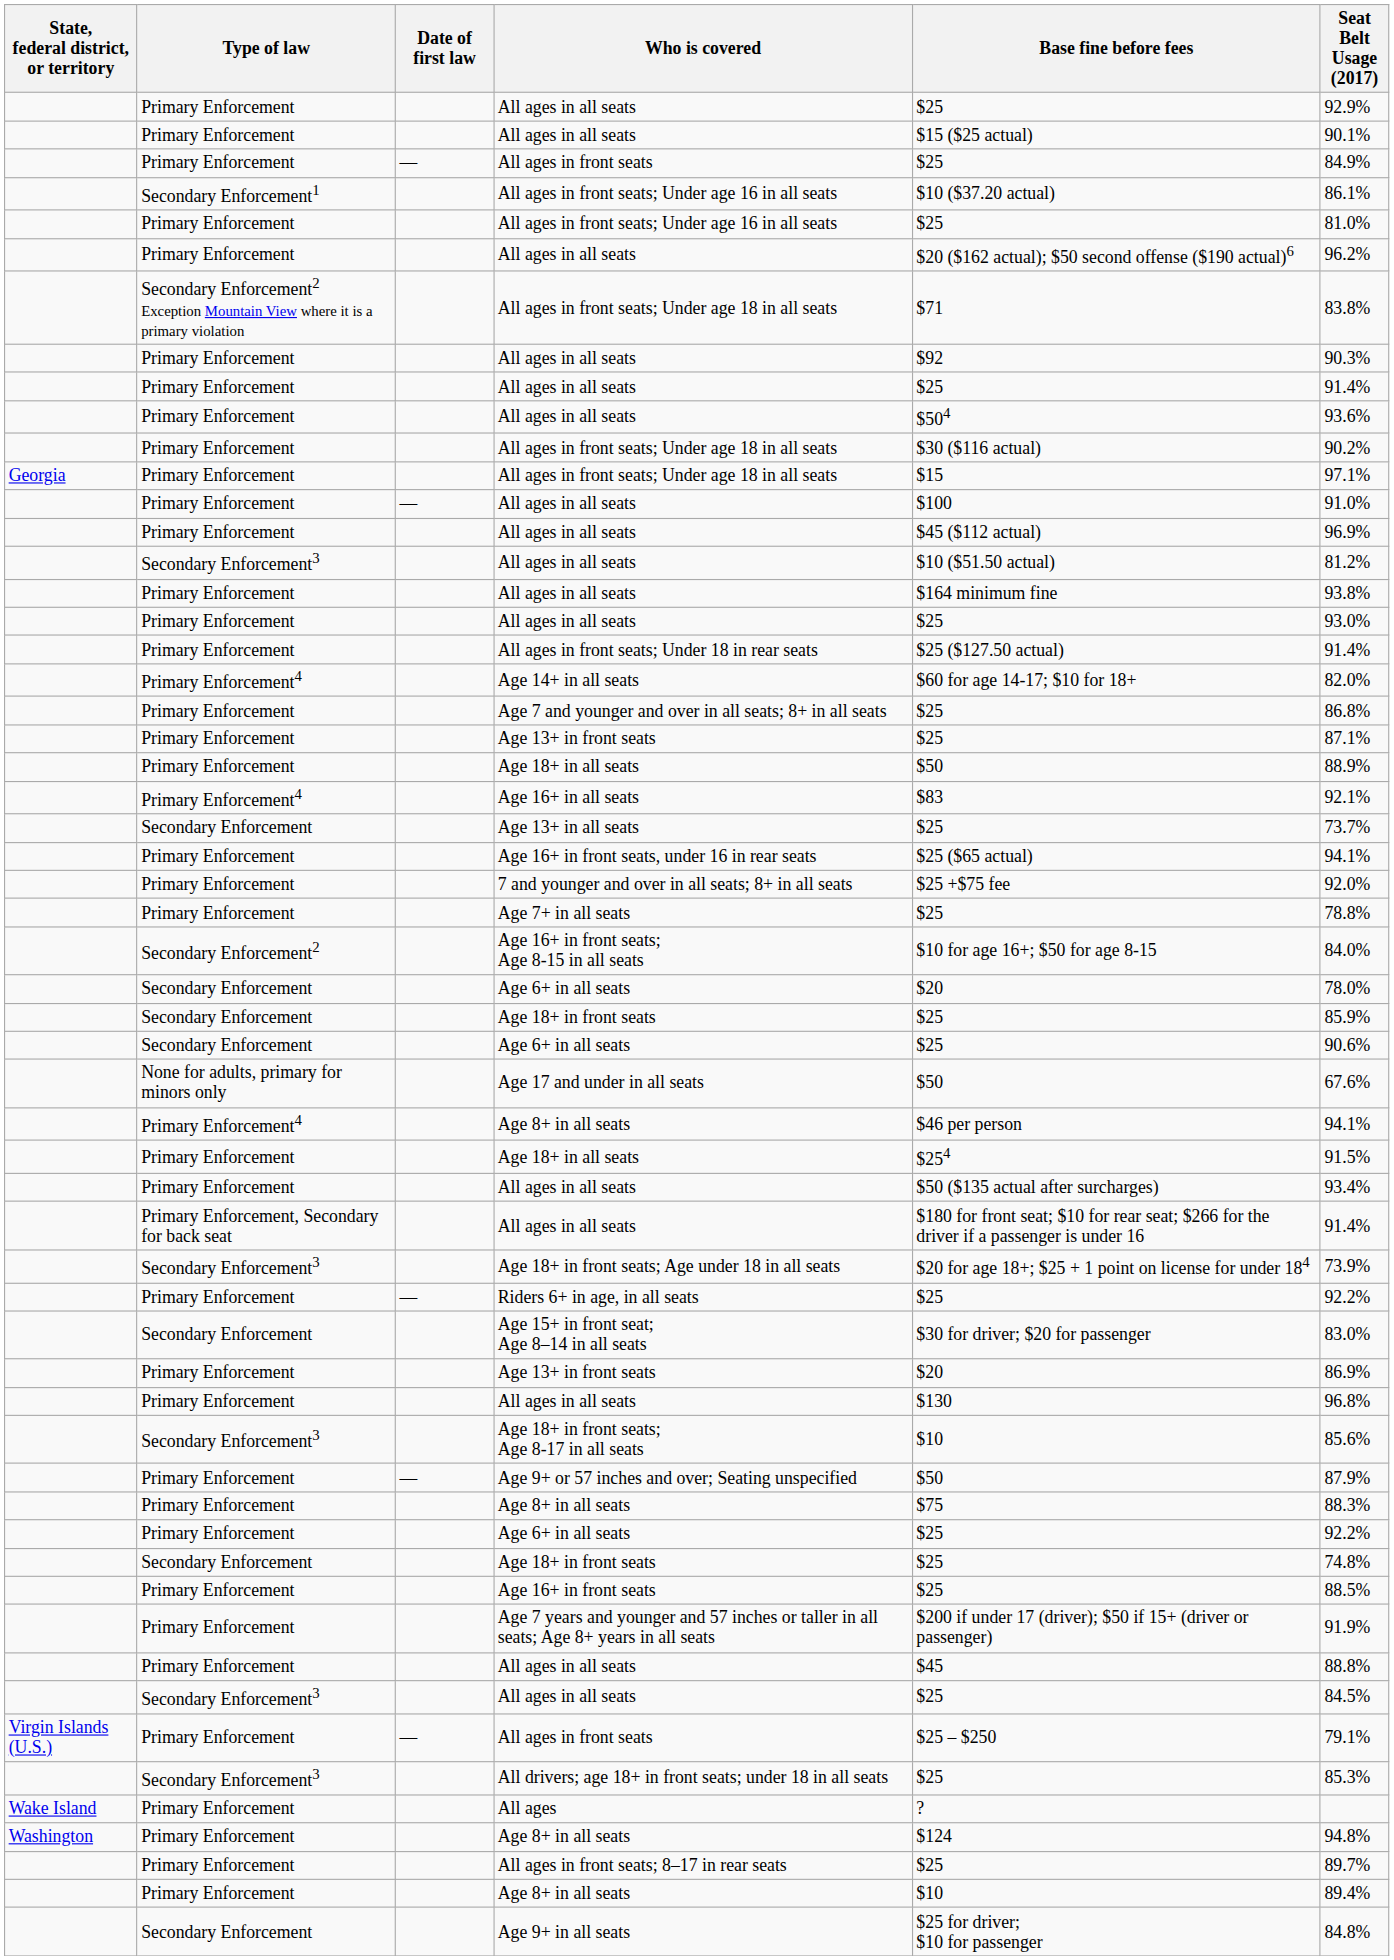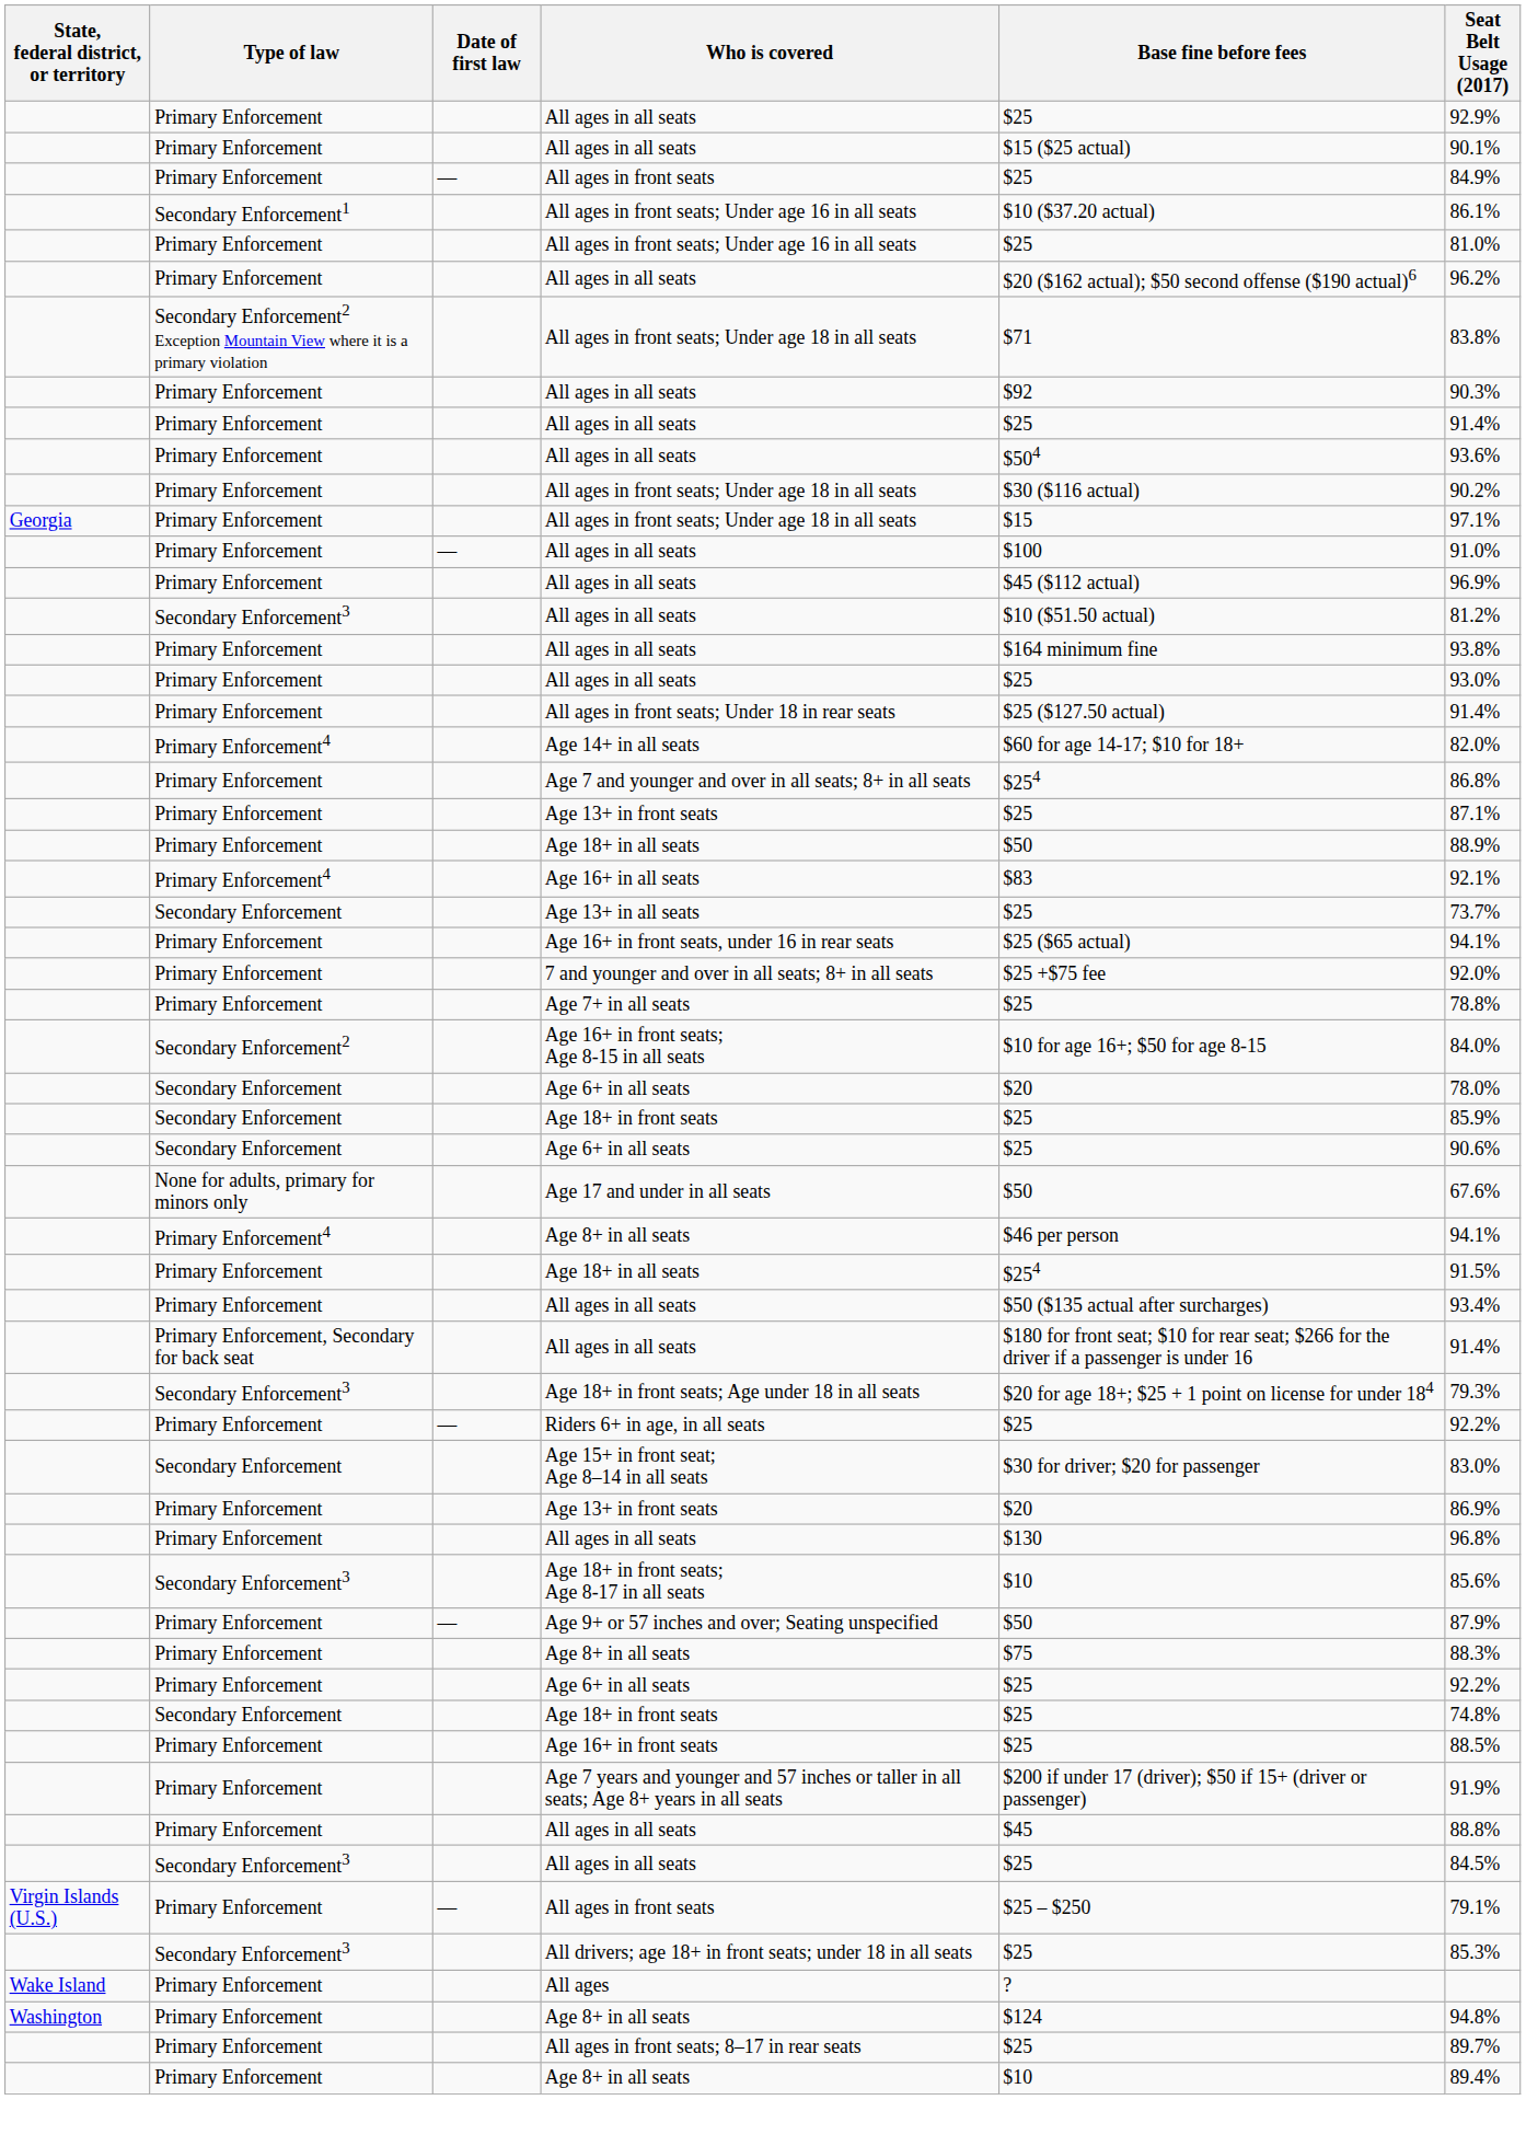 <table class="wikitable sortable">
 <tr>
 <th>State,<br> federal district,<br> or territory</th>
 <th>Type of law</th>
 <th>Date of first law</th>
 <th>Who is covered</th>
 <th>Base fine before fees</th>
 <th>Seat Belt<br>Usage<br> (2017)<br></th>
 </tr>
 <tr>
 <td></td>
 <td>Primary Enforcement</td>
 <td></td>
 <td>All ages in all seats</td>
 <td>$25</td>
 <td>92.9%</td>
 </tr>
 <tr>
 <td></td>
 <td>Primary Enforcement</td>
 <td></td>
 <td>All ages in all seats</td>
 <td>$15 ($25 actual)</td>
 <td>90.1%</td>
 </tr>
 <tr>
 <td></td>
 <td>Primary Enforcement</td>
 <td>—</td>
 <td>All ages in front seats</td>
 <td>$25</td>
 <td>84.9%</td>
 </tr>
 <tr>
 <td></td>
 <td>Secondary Enforcement<sup>1</sup></td>
 <td></td>
 <td>All ages in front seats; Under age 16 in all seats</td>
 <td>$10 ($37.20 actual)</td>
 <td>86.1%</td>
 </tr>
 <tr>
 <td></td>
 <td>Primary Enforcement</td>
 <td></td>
 <td>All ages in front seats; Under age 16 in all seats</td>
 <td>$25</td>
 <td>81.0%</td>
 </tr>
 <tr>
 <td></td>
 <td>Primary Enforcement</td>
 <td></td>
 <td>All ages in all seats</td>
 <td>$20 ($162 actual); $50 second offense ($190 actual)<sup>6</sup></td>
 <td>96.2%</td>
 </tr>
 <tr>
 <td></td>
 <td>Secondary Enforcement<sup>2</sup><br><small>Exception <a href='#'>Mountain View</a> where it is a primary violation</small></td>
 <td></td>
 <td>All ages in front seats; Under age 18 in all seats</td>
 <td>$71</td>
 <td>83.8%</td>
 </tr>
 <tr>
 <td></td>
 <td>Primary Enforcement</td>
 <td></td>
 <td>All ages in all seats</td>
 <td>$92</td>
 <td>90.3%</td>
 </tr>
 <tr>
 <td></td>
 <td>Primary Enforcement</td>
 <td></td>
 <td>All ages in all seats</td>
 <td>$25</td>
 <td>91.4%</td>
 </tr>
 <tr>
 <td></td>
 <td>Primary Enforcement</td>
 <td></td>
 <td>All ages in all seats</td>
 <td>$50<sup>4</sup></td>
 <td>93.6%</td>
 </tr>
 <tr>
 <td></td>
 <td>Primary Enforcement</td>
 <td></td>
 <td>All ages in front seats; Under age 18 in all seats</td>
 <td>$30 ($116 actual)</td>
 <td>90.2%</td>
 </tr>
 <tr>
 <td> <a href='#'>Georgia</a></td>
 <td>Primary Enforcement</td>
 <td></td>
 <td>All ages in front seats; Under age 18 in all seats</td>
 <td>$15</td>
 <td>97.1%</td>
 </tr>
 <tr>
 <td></td>
 <td>Primary Enforcement</td>
 <td>—</td>
 <td>All ages in all seats</td>
 <td>$100</td>
 <td>91.0%</td>
 </tr>
 <tr>
 <td></td>
 <td>Primary Enforcement</td>
 <td></td>
 <td>All ages in all seats</td>
 <td>$45 ($112 actual)</td>
 <td>96.9%</td>
 </tr>
 <tr>
 <td></td>
 <td>Secondary Enforcement<sup>3</sup></td>
 <td></td>
 <td>All ages in all seats</td>
 <td>$10 ($51.50 actual)</td>
 <td>81.2%</td>
 </tr>
 <tr>
 <td></td>
 <td>Primary Enforcement</td>
 <td></td>
 <td>All ages in all seats</td>
 <td>$164 minimum fine</td>
 <td>93.8%</td>
 </tr>
 <tr>
 <td></td>
 <td>Primary Enforcement</td>
 <td></td>
 <td>All ages in all seats</td>
 <td>$25</td>
 <td>93.0%</td>
 </tr>
 <tr>
 <td></td>
 <td>Primary Enforcement</td>
 <td></td>
 <td>All ages in front seats; Under 18 in rear seats</td>
 <td>$25 ($127.50 actual)</td>
 <td>91.4%</td>
 </tr>
 <tr>
 <td></td>
 <td>Primary Enforcement<sup>4</sup></td>
 <td></td>
 <td>Age 14+ in all seats</td>
 <td>$60 for age 14-17; $10 for 18+</td>
 <td>82.0%</td>
 </tr>
 <tr>
 <td></td>
 <td>Primary Enforcement</td>
 <td></td>
 <td>Age 7 and younger and over  in all seats; 8+ in all seats</td>
-<td>$25</td>
+<td>$25<sup>4</sup></td>
 <td>86.8%</td>
 </tr>
 <tr>
 <td></td>
 <td>Primary Enforcement</td>
 <td></td>
 <td>Age 13+ in front seats</td>
 <td>$25</td>
 <td>87.1%</td>
 </tr>
 <tr>
 <td></td>
 <td>Primary Enforcement</td>
 <td></td>
 <td>Age 18+ in all seats</td>
 <td>$50</td>
 <td>88.9%</td>
 </tr>
 <tr>
 <td></td>
 <td>Primary Enforcement<sup>4</sup></td>
 <td></td>
 <td>Age 16+ in all seats</td>
 <td>$83</td>
 <td>92.1%</td>
 </tr>
 <tr>
 <td></td>
 <td>Secondary Enforcement</td>
 <td></td>
 <td>Age 13+ in all seats</td>
 <td>$25</td>
 <td>73.7%</td>
 </tr>
 <tr>
 <td></td>
 <td>Primary Enforcement</td>
 <td></td>
 <td>Age 16+ in front seats, under 16 in rear seats</td>
 <td>$25 ($65 actual)</td>
 <td>94.1%</td>
 </tr>
 <tr>
 <td></td>
 <td>Primary Enforcement</td>
 <td></td>
 <td>7 and younger and over  in all seats; 8+ in all seats</td>
 <td>$25 +$75 fee</td>
 <td>92.0%</td>
 </tr>
 <tr>
 <td></td>
 <td>Primary Enforcement</td>
 <td></td>
 <td>Age 7+ in all seats</td>
 <td>$25</td>
 <td>78.8%</td>
 </tr>
 <tr>
 <td></td>
 <td>Secondary Enforcement<sup>2</sup></td>
 <td></td>
 <td>Age 16+ in front seats;<br>Age 8-15 in all seats</td>
 <td>$10 for age 16+; $50 for age 8-15</td>
 <td>84.0%</td>
 </tr>
 <tr>
 <td></td>
 <td>Secondary Enforcement</td>
 <td></td>
 <td>Age 6+ in all seats</td>
 <td>$20</td>
 <td>78.0%</td>
 </tr>
 <tr>
 <td></td>
 <td>Secondary Enforcement</td>
 <td></td>
 <td>Age 18+ in front seats</td>
 <td>$25</td>
 <td>85.9%</td>
 </tr>
 <tr>
 <td></td>
 <td>Secondary Enforcement</td>
 <td></td>
 <td>Age 6+ in all seats</td>
 <td>$25</td>
 <td>90.6%</td>
 </tr>
 <tr>
 <td></td>
 <td>None for adults, primary for minors only</td>
 <td></td>
 <td>Age 17 and under in all seats</td>
 <td>$50</td>
 <td>67.6%</td>
 </tr>
 <tr>
 <td></td>
 <td>Primary Enforcement<sup>4</sup></td>
 <td></td>
 <td>Age 8+ in all seats</td>
 <td>$46 per person</td>
 <td>94.1%</td>
 </tr>
 <tr>
 <td></td>
 <td>Primary Enforcement</td>
 <td></td>
 <td>Age 18+ in all seats</td>
 <td>$25<sup>4</sup></td>
 <td>91.5%</td>
 </tr>
 <tr>
 <td></td>
 <td>Primary Enforcement</td>
 <td></td>
 <td>All ages in all seats</td>
 <td>$50 ($135 actual after surcharges)</td>
 <td>93.4%</td>
 </tr>
 <tr>
 <td></td>
 <td>Primary Enforcement, Secondary for back seat</td>
 <td></td>
 <td>All ages in all seats</td>
 <td>$180 for front seat; $10 for rear seat; $266 for the driver if a passenger is under 16</td>
 <td>91.4%</td>
 </tr>
 <tr>
 <td></td>
 <td>Secondary Enforcement<sup>3</sup></td>
 <td></td>
 <td>Age 18+ in front seats; Age under 18 in all seats</td>
 <td>$20 for age 18+; $25 + 1 point on license for under 18<sup>4</sup></td>
-<td>73.9%</td>
+<td>79.3%</td>
 </tr>
 <tr>
 <td></td>
 <td>Primary Enforcement</td>
 <td>—</td>
 <td>Riders 6+ in age, in all seats</td>
 <td>$25</td>
 <td>92.2%</td>
 </tr>
 <tr>
 <td></td>
 <td>Secondary Enforcement</td>
 <td></td>
 <td>Age 15+ in front seat;<br>Age 8–14 in all seats</td>
 <td>$30 for driver; $20 for passenger</td>
 <td>83.0%</td>
 </tr>
 <tr>
 <td></td>
 <td>Primary Enforcement</td>
 <td></td>
 <td>Age 13+ in front seats</td>
 <td>$20</td>
 <td>86.9%</td>
 </tr>
 <tr>
 <td></td>
 <td>Primary Enforcement</td>
 <td></td>
 <td>All ages in all seats</td>
 <td>$130</td>
 <td>96.8%</td>
 </tr>
 <tr>
 <td></td>
 <td>Secondary Enforcement<sup>3</sup></td>
 <td></td>
 <td>Age 18+ in front seats;<br>Age 8-17 in all seats</td>
 <td>$10</td>
 <td>85.6%</td>
 </tr>
 <tr>
 <td></td>
 <td>Primary Enforcement</td>
 <td>—</td>
 <td>Age 9+ or 57 inches and over; Seating unspecified</td>
 <td>$50</td>
 <td>87.9%</td>
 </tr>
 <tr>
 <td></td>
 <td>Primary Enforcement</td>
 <td></td>
 <td>Age 8+ in all seats</td>
 <td>$75</td>
 <td>88.3%</td>
 </tr>
 <tr>
 <td></td>
 <td>Primary Enforcement</td>
 <td></td>
 <td>Age 6+ in all seats</td>
 <td>$25</td>
 <td>92.2%</td>
 </tr>
 <tr>
 <td></td>
 <td>Secondary Enforcement</td>
 <td></td>
 <td>Age 18+ in front seats</td>
 <td>$25</td>
 <td>74.8%</td>
 </tr>
 <tr>
 <td></td>
 <td>Primary Enforcement</td>
 <td></td>
 <td>Age 16+ in front seats</td>
 <td>$25</td>
 <td>88.5%</td>
 </tr>
 <tr>
 <td></td>
 <td>Primary Enforcement</td>
 <td></td>
 <td>Age 7 years and younger and 57 inches or taller in all seats; Age 8+ years in all seats</td>
 <td>$200 if under 17 (driver); $50 if 15+ (driver or passenger)</td>
 <td>91.9%</td>
 </tr>
 <tr>
 <td></td>
 <td>Primary Enforcement</td>
 <td></td>
 <td>All ages in all seats</td>
 <td>$45</td>
 <td>88.8%</td>
 </tr>
 <tr>
 <td></td>
 <td>Secondary Enforcement<sup>3</sup></td>
 <td></td>
 <td>All ages in all seats</td>
 <td>$25</td>
 <td>84.5%</td>
 </tr>
 <tr>
 <td> <a href='#'>Virgin Islands (U.S.)</a></td>
 <td>Primary Enforcement</td>
 <td>—</td>
 <td>All ages in front seats</td>
 <td>$25 – $250</td>
 <td>79.1%</td>
 </tr>
 <tr>
 <td></td>
 <td>Secondary Enforcement<sup>3</sup></td>
 <td></td>
 <td>All drivers; age 18+ in front seats; under 18 in all seats</td>
 <td>$25</td>
 <td>85.3%</td>
 </tr>
 <tr>
 <td> <a href='#'>Wake Island</a></td>
 <td>Primary Enforcement</td>
 <td></td>
 <td>All ages</td>
 <td>?</td>
 <td></td>
 </tr>
 <tr>
 <td> <a href='#'>Washington</a></td>
 <td>Primary Enforcement</td>
 <td></td>
 <td>Age 8+ in all seats</td>
 <td>$124</td>
 <td>94.8%</td>
 </tr>
 <tr>
 <td></td>
 <td>Primary Enforcement</td>
 <td></td>
 <td>All ages in front seats; 8–17 in rear seats</td>
 <td>$25</td>
 <td>89.7%</td>
 </tr>
 <tr>
 <td></td>
 <td>Primary Enforcement</td>
 <td></td>
 <td>Age 8+ in all seats</td>
 <td>$10</td>
 <td>89.4%</td>
 </tr>
-<tr>
-<td></td>
-<td>Secondary Enforcement</td>
-<td></td>
-<td>Age 9+ in all seats</td>
-<td>$25 for driver;<br>$10 for passenger</td>
-<td>84.8%</td>
-</tr>
 </table>
